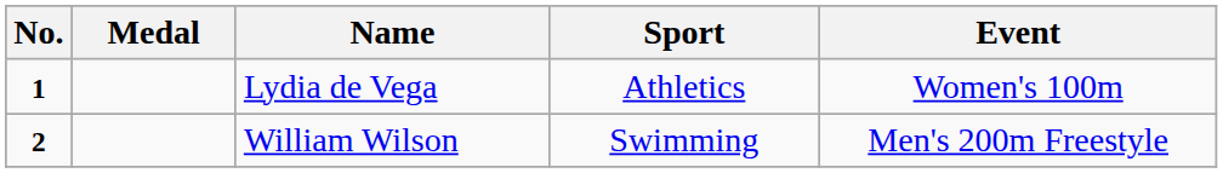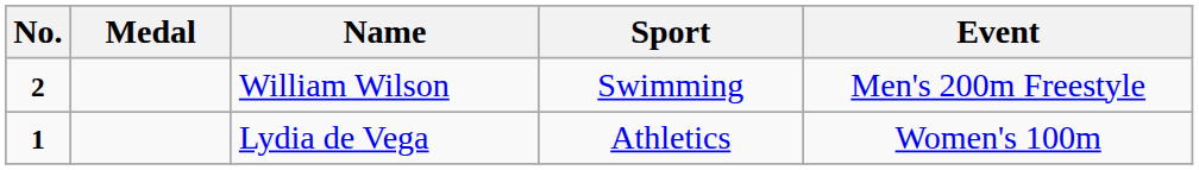 <table class="wikitable" style="font-size:100%; text-align:center;">
 <tr>
 <th width="10">No.</th>
 <th width="70">Medal</th>
 <th width="140">Name</th>
 <th width="120">Sport</th>
 <th width="180">Event</th>
 </tr>
 <tr>
+<td><small><strong>2</strong></small></td>
+<td></td>
+<td align=left><a href='#'>William Wilson</a></td>
+<td> <a href='#'>Swimming</a></td>
+<td><a href='#'>Men's 200m Freestyle</a></td>
+</tr>
+<tr>
 <td><small><strong>1</strong></small></td>
 <td></td>
 <td align=left><a href='#'>Lydia de Vega</a></td>
 <td> <a href='#'>Athletics</a></td>
 <td><a href='#'>Women's 100m</a></td>
 </tr>
-<tr>
-<td><small><strong>2</strong></small></td>
-<td></td>
-<td align=left><a href='#'>William Wilson</a></td>
-<td> <a href='#'>Swimming</a></td>
-<td><a href='#'>Men's 200m Freestyle</a></td>
-</tr>
 </table>
